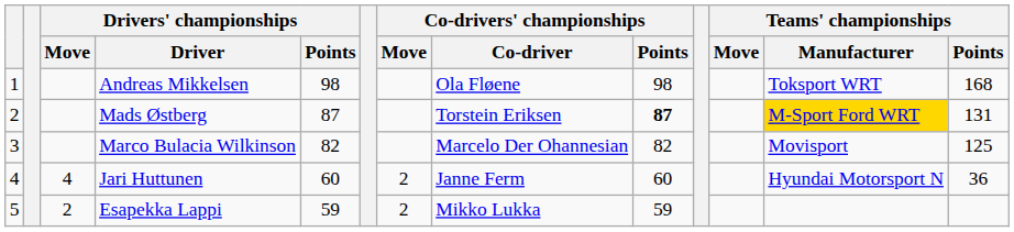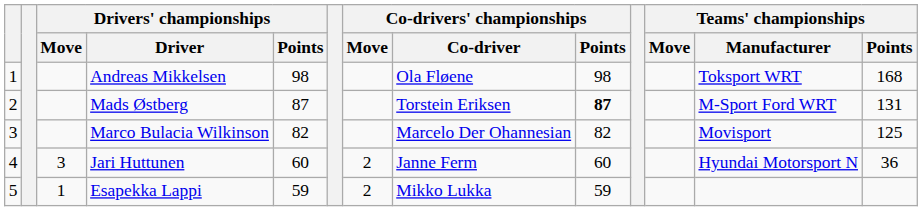 <table class="wikitable" style="font-size:85%;">
 <tr>
 <th rowspan="2"></th>
 <th rowspan="7" style="width:5px;"></th>
 <th colspan="3">Drivers' championships</th>
 <th rowspan="7" style="width:5px;"></th>
 <th colspan="3" nowrap>Co-drivers' championships</th>
 <th rowspan="7" style="width:5px;"></th>
 <th colspan="3" nowrap>Teams' championships</th>
 </tr>
 <tr>
 <th>Move</th>
 <th>Driver</th>
 <th>Points</th>
 <th>Move</th>
 <th>Co-driver</th>
 <th>Points</th>
 <th>Move</th>
 <th>Manufacturer</th>
 <th>Points</th>
 </tr>
 <tr>
 <td align="center">1</td>
 <td align="center"></td>
 <td><a href='#'>Andreas Mikkelsen</a></td>
 <td align="center">98</td>
 <td align="center"></td>
 <td><a href='#'>Ola Fløene</a></td>
 <td align="center">98</td>
 <td align="center"></td>
 <td><a href='#'>Toksport WRT</a></td>
 <td align="center">168</td>
 </tr>
 <tr>
 <td align="center">2</td>
 <td align="center"></td>
 <td><a href='#'>Mads Østberg</a></td>
 <td align="center">87</td>
 <td align="center"></td>
 <td><a href='#'>Torstein Eriksen</a></td>
 <td align="center"><strong>87</strong></td>
 <td align="center"></td>
-<td style="background: gold;"><a href='#'>M-Sport Ford WRT</a></td>
+<td><a href='#'>M-Sport Ford WRT</a></td>
 <td align="center">131</td>
 </tr>
 <tr>
 <td align="center">3</td>
 <td align="center"></td>
 <td><a href='#'>Marco Bulacia Wilkinson</a></td>
 <td align="center">82</td>
 <td align="center"></td>
 <td><a href='#'>Marcelo Der Ohannesian</a></td>
 <td align="center">82</td>
 <td align="center"></td>
 <td><a href='#'>Movisport</a></td>
 <td align="center">125</td>
 </tr>
 <tr>
 <td align="center">4</td>
-<td align="center"> 4</td>
+<td align="center"> 3</td>
 <td><a href='#'>Jari Huttunen</a></td>
 <td align="center">60</td>
 <td align="center"> 2</td>
 <td><a href='#'>Janne Ferm</a></td>
 <td align="center">60</td>
 <td align="center"></td>
 <td><a href='#'>Hyundai Motorsport N</a></td>
 <td align="center">36</td>
 </tr>
 <tr>
 <td align="center">5</td>
-<td align="center"> 2</td>
+<td align="center"> 1</td>
 <td><a href='#'>Esapekka Lappi</a></td>
 <td align="center">59</td>
 <td align="center"> 2</td>
 <td><a href='#'>Mikko Lukka</a></td>
 <td align="center">59</td>
 <td></td>
 <td></td>
 <td></td>
 </tr>
 </table>
